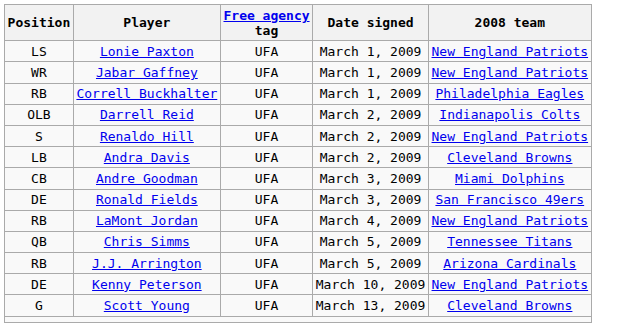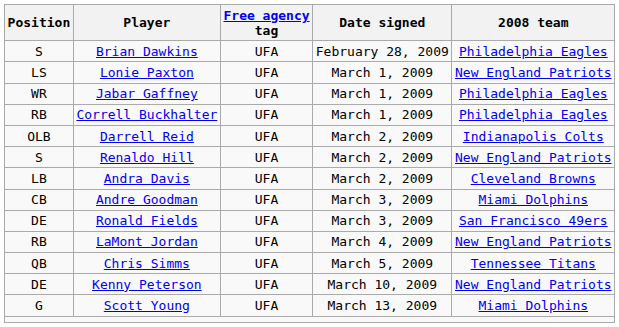 <table class="wikitable">
 <tr>
 <th>Position</th>
 <th>Player</th>
 <th><a href='#'>Free agency</a><br>tag</th>
 <th>Date signed</th>
 <th>2008 team</th>
+</tr>
+<tr style="background:#ffddoo; text-align:center;">
+<td>S</td>
+<td><a href='#'>Brian Dawkins</a></td>
+<td>UFA</td>
+<td>February 28, 2009</td>
+<td><a href='#'>Philadelphia Eagles</a></td>
 </tr>
 <tr style="background:#ffddoo; text-align:center;">
 <td>LS</td>
 <td><a href='#'>Lonie Paxton</a></td>
 <td>UFA</td>
 <td>March 1, 2009</td>
 <td><a href='#'>New England Patriots</a></td>
 </tr>
 <tr style="background:#ffddoo; text-align:center;">
 <td>WR</td>
 <td><a href='#'>Jabar Gaffney</a></td>
 <td>UFA</td>
 <td>March 1, 2009</td>
-<td><a href='#'>New England Patriots</a></td>
+<td><a href='#'>Philadelphia Eagles</a></td>
 </tr>
 <tr style="background:#ffddoo; text-align:center;">
 <td>RB</td>
 <td><a href='#'>Correll Buckhalter</a></td>
 <td>UFA</td>
 <td>March 1, 2009</td>
 <td><a href='#'>Philadelphia Eagles</a></td>
 </tr>
 <tr style="background:#ffddoo; text-align:center;">
 <td>OLB</td>
 <td><a href='#'>Darrell Reid</a></td>
 <td>UFA</td>
 <td>March 2, 2009</td>
 <td><a href='#'>Indianapolis Colts</a></td>
 </tr>
 <tr style="background:#ffddoo; text-align:center;">
 <td>S</td>
 <td><a href='#'>Renaldo Hill</a></td>
 <td>UFA</td>
 <td>March 2, 2009</td>
 <td><a href='#'>New England Patriots</a></td>
 </tr>
 <tr style="background:#ffddoo; text-align:center;">
 <td>LB</td>
 <td><a href='#'>Andra Davis</a></td>
 <td>UFA</td>
 <td>March 2, 2009</td>
 <td><a href='#'>Cleveland Browns</a></td>
 </tr>
 <tr style="background:#ffddoo; text-align:center;">
 <td>CB</td>
 <td><a href='#'>Andre Goodman</a></td>
 <td>UFA</td>
 <td>March 3, 2009</td>
 <td><a href='#'>Miami Dolphins</a></td>
 </tr>
 <tr style="background:#ffddoo; text-align:center;">
 <td>DE</td>
 <td><a href='#'>Ronald Fields</a></td>
 <td>UFA</td>
 <td>March 3, 2009</td>
 <td><a href='#'>San Francisco 49ers</a></td>
 </tr>
 <tr style="background:#ffddoo; text-align:center;">
 <td>RB</td>
 <td><a href='#'>LaMont Jordan</a></td>
 <td>UFA</td>
 <td>March 4, 2009</td>
 <td><a href='#'>New England Patriots</a></td>
 </tr>
 <tr style="background:#ffddoo; text-align:center;">
 <td>QB</td>
 <td><a href='#'>Chris Simms</a></td>
 <td>UFA</td>
 <td>March 5, 2009</td>
 <td><a href='#'>Tennessee Titans</a></td>
 </tr>
 <tr style="background:#ffddoo; text-align:center;">
-<td>RB</td>
-<td><a href='#'>J.J. Arrington</a></td>
-<td>UFA</td>
-<td>March 5, 2009</td>
-<td><a href='#'>Arizona Cardinals</a></td>
-</tr>
-<tr style="background:#ffddoo; text-align:center;">
 <td>DE</td>
 <td><a href='#'>Kenny Peterson</a></td>
 <td>UFA</td>
 <td>March 10, 2009</td>
 <td><a href='#'>New England Patriots</a></td>
 </tr>
 <tr style="background:#ffddoo; text-align:center;">
 <td>G</td>
 <td><a href='#'>Scott Young</a></td>
 <td>UFA</td>
 <td>March 13, 2009</td>
-<td><a href='#'>Cleveland Browns</a></td>
+<td><a href='#'>Miami Dolphins</a></td>
 </tr>
 <tr>
 <td colspan="5"></td>
 </tr>
 </table>
